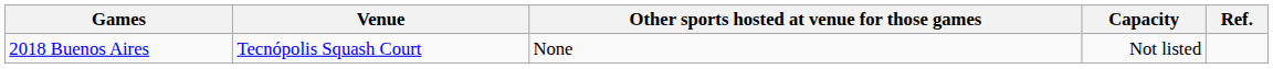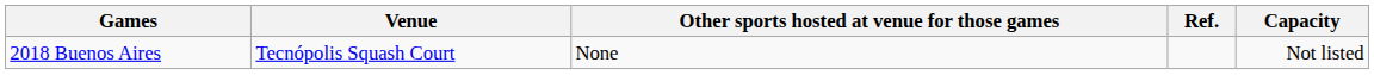 <table class="wikitable sortable" width="1100px">
 <tr>
 <th>Games</th>
 <th>Venue</th>
 <th>Other sports hosted at venue for those games</th>
+<th>Ref.</th>
 <th>Capacity</th>
-<th>Ref.</th>
 </tr>
 <tr>
 <td><a href='#'>2018 Buenos Aires</a></td>
 <td><a href='#'>Tecnópolis Squash Court</a></td>
 <td>None</td>
+<td align="center"></td>
 <td align="right">Not listed</td>
-<td align="center"></td>
 </tr>
 </table>
